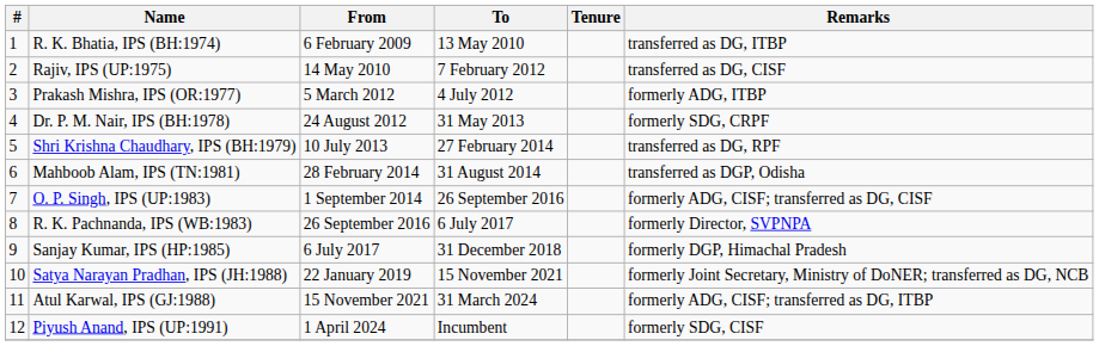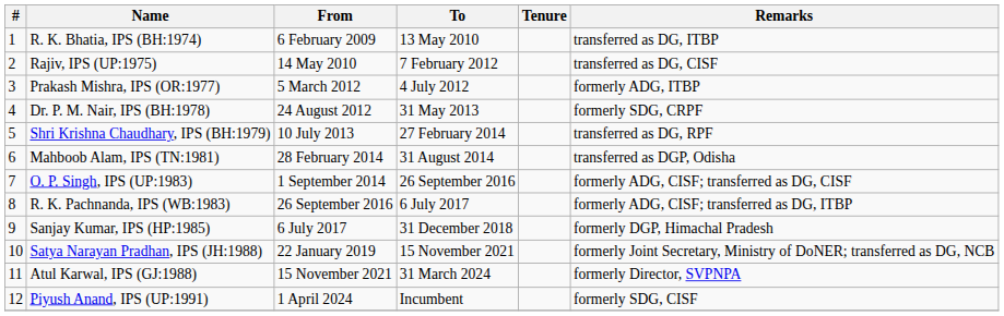 <table class="wikitable sortable">
 <tr>
 <th>#</th>
 <th>Name</th>
 <th>From</th>
 <th>To</th>
 <th>Tenure</th>
 <th>Remarks</th>
 </tr>
 <tr>
 <td>1</td>
 <td>R. K. Bhatia, IPS (BH:1974)</td>
 <td>6 February 2009</td>
 <td>13 May 2010</td>
 <td></td>
 <td>transferred as DG, ITBP</td>
 </tr>
 <tr>
 <td>2</td>
 <td>Rajiv, IPS (UP:1975)</td>
 <td>14 May 2010</td>
 <td>7 February 2012</td>
 <td></td>
 <td>transferred as DG, CISF</td>
 </tr>
 <tr>
 <td>3</td>
 <td>Prakash Mishra, IPS (OR:1977)</td>
 <td>5 March 2012</td>
 <td>4 July 2012</td>
 <td></td>
 <td>formerly ADG, ITBP</td>
 </tr>
 <tr>
 <td>4</td>
 <td>Dr. P. M. Nair, IPS (BH:1978)</td>
 <td>24 August 2012</td>
 <td>31 May 2013</td>
 <td></td>
 <td>formerly SDG, CRPF</td>
 </tr>
 <tr>
 <td>5</td>
 <td><a href='#'>Shri Krishna Chaudhary</a>, IPS (BH:1979)</td>
 <td>10 July 2013</td>
 <td>27 February 2014</td>
 <td></td>
 <td>transferred as DG, RPF</td>
 </tr>
 <tr>
 <td>6</td>
 <td>Mahboob Alam, IPS (TN:1981)</td>
 <td>28 February 2014</td>
 <td>31 August 2014</td>
 <td></td>
 <td>transferred as DGP, Odisha</td>
 </tr>
 <tr>
 <td>7</td>
 <td><a href='#'>O. P. Singh</a>, IPS (UP:1983)</td>
 <td>1 September 2014</td>
 <td>26 September 2016</td>
 <td></td>
 <td>formerly ADG, CISF; transferred as DG, CISF</td>
 </tr>
 <tr>
 <td>8</td>
 <td>R. K. Pachnanda, IPS (WB:1983)</td>
 <td>26 September 2016</td>
 <td>6 July 2017</td>
 <td></td>
-<td>formerly Director, <a href='#'>SVPNPA</a></td>
+<td>formerly ADG, CISF; transferred as DG, ITBP</td>
 </tr>
 <tr>
 <td>9</td>
 <td>Sanjay Kumar, IPS (HP:1985)</td>
 <td>6 July 2017</td>
 <td>31 December 2018</td>
 <td></td>
 <td>formerly DGP, Himachal Pradesh</td>
 </tr>
 <tr>
 <td>10</td>
 <td><a href='#'>Satya Narayan Pradhan</a>, IPS (JH:1988)</td>
 <td>22 January 2019</td>
 <td>15 November 2021</td>
 <td></td>
 <td>formerly Joint Secretary, Ministry of DoNER; transferred as DG, NCB</td>
 </tr>
 <tr>
 <td>11</td>
 <td>Atul Karwal, IPS (GJ:1988)</td>
 <td>15 November 2021</td>
 <td>31 March 2024</td>
 <td></td>
-<td>formerly ADG, CISF; transferred as DG, ITBP</td>
+<td>formerly Director, <a href='#'>SVPNPA</a></td>
 </tr>
 <tr>
 <td>12</td>
 <td><a href='#'>Piyush Anand</a>, IPS (UP:1991)</td>
 <td>1 April 2024</td>
 <td>Incumbent</td>
 <td></td>
 <td>formerly SDG, CISF</td>
 </tr>
 <tr>
 </tr>
 </table>
